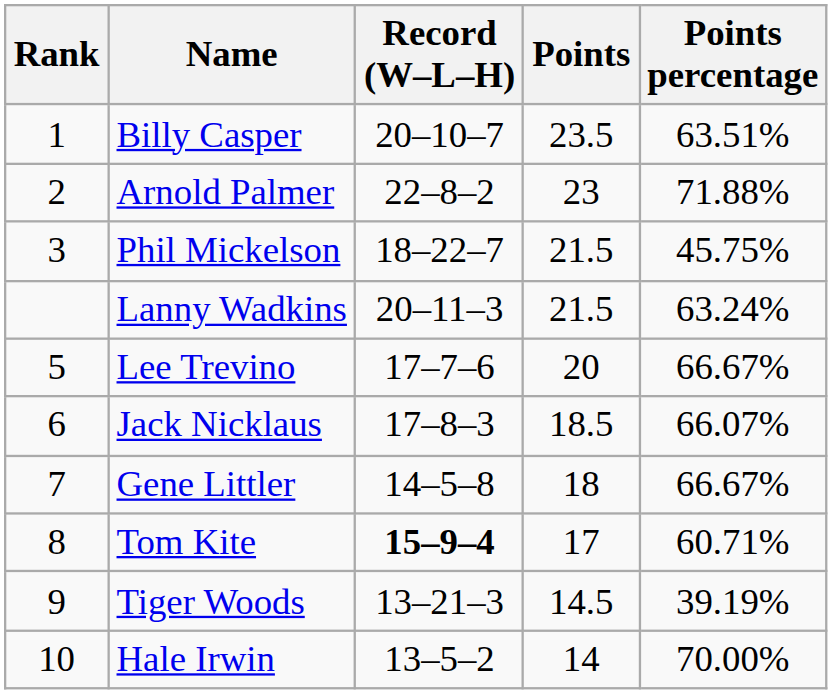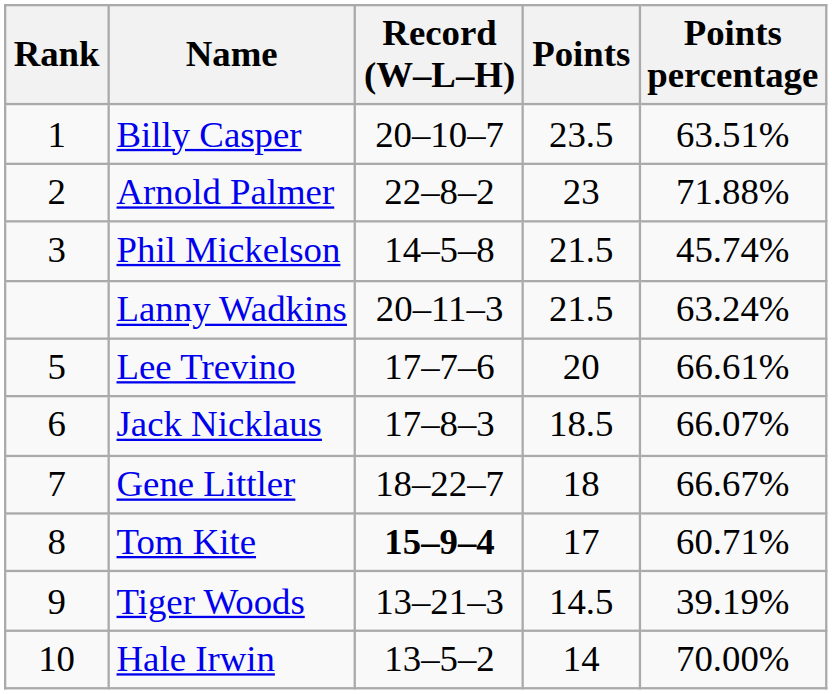 <table class="wikitable" style="text-align:center">
 <tr>
 <th>Rank</th>
 <th>Name</th>
 <th>Record<br>(W–L–H)</th>
 <th>Points</th>
 <th>Points<br>percentage</th>
 </tr>
 <tr>
 <td>1</td>
 <td align="left"><a href='#'>Billy Casper</a></td>
 <td>20–10–7</td>
 <td>23.5</td>
 <td>63.51%</td>
 </tr>
 <tr>
 <td>2</td>
 <td align="left"><a href='#'>Arnold Palmer</a></td>
 <td>22–8–2</td>
 <td>23</td>
 <td>71.88%</td>
 </tr>
 <tr>
 <td>3</td>
 <td align="left"><a href='#'>Phil Mickelson</a></td>
-<td>18–22–7</td>
+<td>14–5–8</td>
 <td>21.5</td>
-<td>45.75%</td>
+<td>45.74%</td>
 </tr>
 <tr>
 <td></td>
 <td align="left"><a href='#'>Lanny Wadkins</a></td>
 <td>20–11–3</td>
 <td>21.5</td>
 <td>63.24%</td>
 </tr>
 <tr>
 <td>5</td>
 <td align="left"><a href='#'>Lee Trevino</a></td>
 <td>17–7–6</td>
 <td>20</td>
-<td>66.67%</td>
+<td>66.61%</td>
 </tr>
 <tr>
 <td>6</td>
 <td align="left"><a href='#'>Jack Nicklaus</a></td>
 <td>17–8–3</td>
 <td>18.5</td>
 <td>66.07%</td>
 </tr>
 <tr>
 <td>7</td>
 <td align="left"><a href='#'>Gene Littler</a></td>
-<td>14–5–8</td>
+<td>18–22–7</td>
 <td>18</td>
 <td>66.67%</td>
 </tr>
 <tr>
 <td>8</td>
 <td align="left"><a href='#'>Tom Kite</a></td>
 <td><strong>15–9–4</strong></td>
 <td>17</td>
 <td>60.71%</td>
 </tr>
 <tr>
 <td>9</td>
 <td align="left"><a href='#'>Tiger Woods</a></td>
 <td>13–21–3</td>
 <td>14.5</td>
 <td>39.19%</td>
 </tr>
 <tr>
 <td>10</td>
 <td align="left"><a href='#'>Hale Irwin</a></td>
 <td>13–5–2</td>
 <td>14</td>
 <td>70.00%</td>
 </tr>
 </table>
